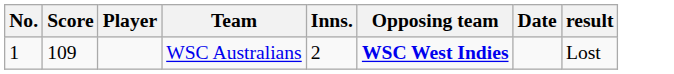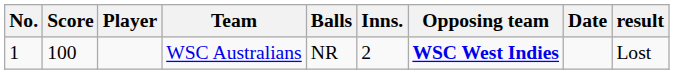 <table class="wikitable sortable" style="font-size:95%">
 <tr>
 <th>No.</th>
 <th>Score</th>
 <th>Player</th>
 <th>Team</th>
+<th>Balls</th>
 <th>Inns.</th>
 <th>Opposing team</th>
 <th>Date</th>
 <th>result</th>
 </tr>
 <tr>
 <td>1</td>
-<td>109</td>
+<td>100</td>
 <td></td>
 <td> <a href='#'>WSC Australians</a></td>
+<td>NR</td>
 <td>2</td>
 <td><strong> <a href='#'>WSC West Indies</a></strong></td>
 <td></td>
 <td>Lost</td>
 </tr>
 </table>
